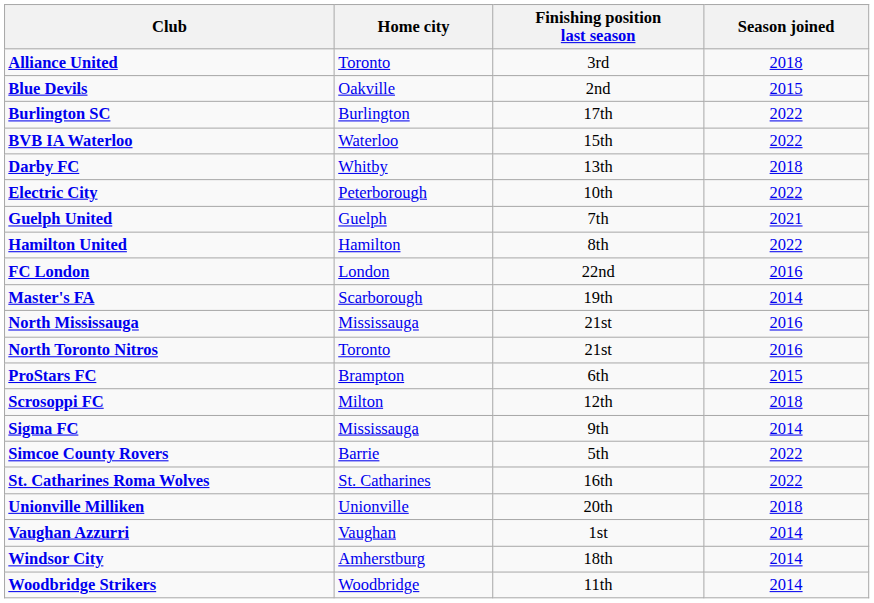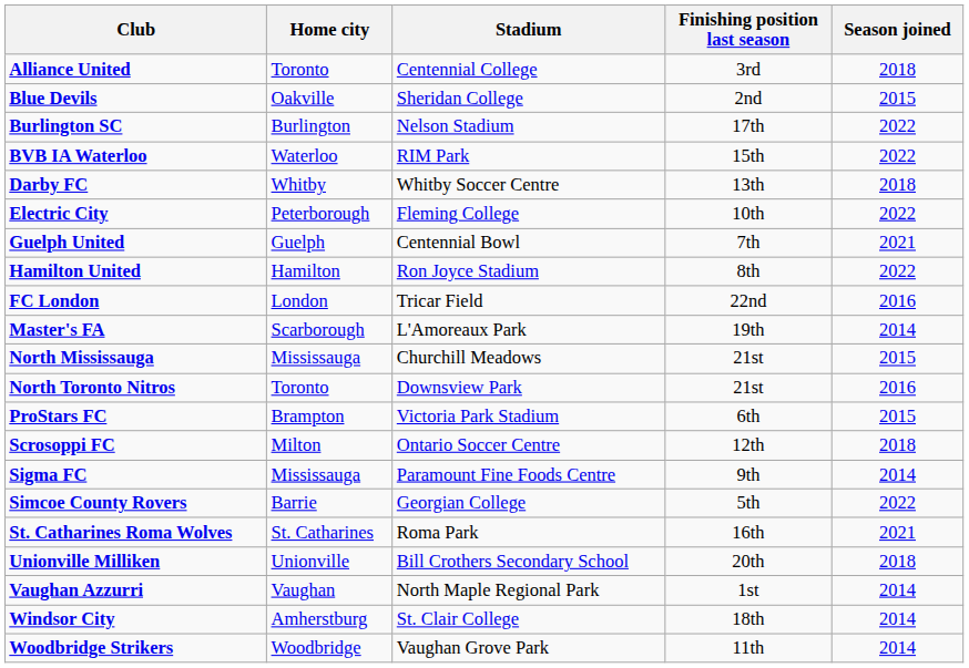 <table class="wikitable sortable" width=95% style="font-size:100%">
 <tr>
 <th>Club</th>
 <th>Home city</th>
+<th>Stadium</th>
 <th>Finishing position<br><a href='#'>last season</a></th>
 <th>Season joined</th>
 </tr>
 <tr>
 <td style="text-align:left;"><strong><a href='#'>Alliance United</a></strong></td>
 <td><a href='#'>Toronto</a></td>
+<td><a href='#'>Centennial College</a></td>
 <td align=center>3rd</td>
 <td align=center><a href='#'>2018</a></td>
 </tr>
 <tr>
 <td style="text-align:left;"><strong><a href='#'>Blue Devils</a></strong></td>
 <td><a href='#'>Oakville</a></td>
+<td><a href='#'>Sheridan College</a></td>
 <td align=center>2nd</td>
 <td align=center><a href='#'>2015</a></td>
 </tr>
 <tr>
 <td style="text-align:left;"><strong><a href='#'>Burlington SC</a></strong></td>
 <td><a href='#'>Burlington</a></td>
+<td><a href='#'>Nelson Stadium</a></td>
 <td align=center>17th</td>
 <td align=center><a href='#'>2022</a></td>
 </tr>
 <tr>
 <td style="text-align:left;"><strong><a href='#'>BVB IA Waterloo</a></strong></td>
 <td><a href='#'>Waterloo</a></td>
+<td><a href='#'>RIM Park</a></td>
 <td align=center>15th</td>
 <td align=center><a href='#'>2022</a></td>
 </tr>
 <tr>
 <td style="text-align:left;"><strong><a href='#'>Darby FC</a></strong></td>
 <td><a href='#'>Whitby</a></td>
+<td>Whitby Soccer Centre</td>
 <td align=center>13th</td>
 <td align=center><a href='#'>2018</a></td>
 </tr>
 <tr>
 <td style="text-align:left;"><strong><a href='#'>Electric City</a></strong></td>
 <td><a href='#'>Peterborough</a></td>
+<td><a href='#'>Fleming College</a></td>
 <td align=center>10th</td>
 <td align=center><a href='#'>2022</a></td>
 </tr>
 <tr>
 <td style="text-align:left;"><strong><a href='#'>Guelph United</a></strong></td>
 <td><a href='#'>Guelph</a></td>
+<td>Centennial Bowl</td>
 <td align=center>7th</td>
 <td align=center><a href='#'>2021</a></td>
 </tr>
 <tr>
 <td style="text-align:left;"><strong><a href='#'>Hamilton United</a></strong></td>
 <td><a href='#'>Hamilton</a></td>
+<td><a href='#'>Ron Joyce Stadium</a></td>
 <td align=center>8th</td>
 <td align=center><a href='#'>2022</a></td>
 </tr>
 <tr>
 <td style="text-align:left;"><strong><a href='#'>FC London</a></strong></td>
 <td><a href='#'>London</a></td>
+<td>Tricar Field</td>
 <td align=center>22nd</td>
 <td align=center><a href='#'>2016</a></td>
 </tr>
 <tr>
 <td style="text-align:left;"><strong><a href='#'>Master's FA</a></strong></td>
 <td><a href='#'>Scarborough</a></td>
+<td>L'Amoreaux Park</td>
 <td align=center>19th</td>
 <td align=center><a href='#'>2014</a></td>
 </tr>
 <tr>
 <td style="text-align:left;"><strong><a href='#'>North Mississauga</a></strong></td>
 <td><a href='#'>Mississauga</a></td>
+<td>Churchill Meadows</td>
 <td align=center>21st</td>
-<td align=center><a href='#'>2016</a></td>
+<td align=center><a href='#'>2015</a></td>
 </tr>
 <tr>
 <td style="text-align:left;"><strong><a href='#'>North Toronto Nitros</a></strong></td>
 <td><a href='#'>Toronto</a></td>
+<td><a href='#'>Downsview Park</a></td>
 <td align=center>21st</td>
 <td align=center><a href='#'>2016</a></td>
 </tr>
 <tr>
 <td style="text-align:left;"><strong><a href='#'>ProStars FC</a></strong></td>
 <td><a href='#'>Brampton</a></td>
+<td><a href='#'>Victoria Park Stadium</a></td>
 <td align=center>6th</td>
 <td align=center><a href='#'>2015</a></td>
 </tr>
 <tr>
 <td style="text-align:left;"><strong><a href='#'>Scrosoppi FC</a></strong></td>
 <td><a href='#'>Milton</a></td>
+<td><a href='#'>Ontario Soccer Centre</a></td>
 <td align=center>12th</td>
 <td align=center><a href='#'>2018</a></td>
 </tr>
 <tr>
 <td style="text-align:left;"><strong><a href='#'>Sigma FC</a></strong></td>
 <td><a href='#'>Mississauga</a></td>
+<td><a href='#'>Paramount Fine Foods Centre</a></td>
 <td align=center>9th</td>
 <td align=center><a href='#'>2014</a></td>
 </tr>
 <tr>
 <td style="text-align:left;"><strong><a href='#'>Simcoe County Rovers</a></strong></td>
 <td><a href='#'>Barrie</a></td>
+<td><a href='#'>Georgian College</a></td>
 <td align=center>5th</td>
 <td align=center><a href='#'>2022</a></td>
 </tr>
 <tr>
 <td style="text-align:left;"><strong><a href='#'>St. Catharines Roma Wolves</a></strong></td>
 <td><a href='#'>St. Catharines</a></td>
+<td>Roma Park</td>
 <td align=center>16th</td>
-<td align=center><a href='#'>2022</a></td>
+<td align=center><a href='#'>2021</a></td>
 </tr>
 <tr>
 <td style="text-align:left;"><strong><a href='#'>Unionville Milliken</a></strong></td>
 <td><a href='#'>Unionville</a></td>
+<td><a href='#'>Bill Crothers Secondary School</a></td>
 <td align=center>20th</td>
 <td align=center><a href='#'>2018</a></td>
 </tr>
 <tr>
 <td style="text-align:left;"><strong><a href='#'>Vaughan Azzurri</a></strong></td>
 <td><a href='#'>Vaughan</a></td>
+<td>North Maple Regional Park</td>
 <td align=center>1st</td>
 <td align=center><a href='#'>2014</a></td>
 </tr>
 <tr>
 <td style="text-align:left;"><strong><a href='#'>Windsor City</a></strong></td>
 <td><a href='#'>Amherstburg</a></td>
+<td><a href='#'>St. Clair College</a></td>
 <td align=center>18th</td>
 <td align=center><a href='#'>2014</a></td>
 </tr>
 <tr>
 <td style="text-align:left;"><strong><a href='#'>Woodbridge Strikers</a></strong></td>
 <td><a href='#'>Woodbridge</a></td>
+<td>Vaughan Grove Park</td>
 <td align=center>11th</td>
 <td align=center><a href='#'>2014</a></td>
 </tr>
 </table>
